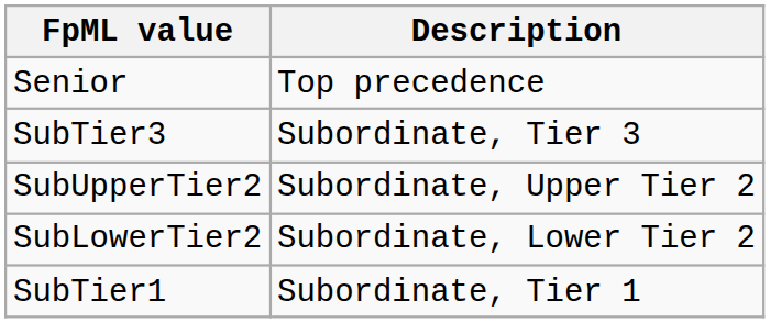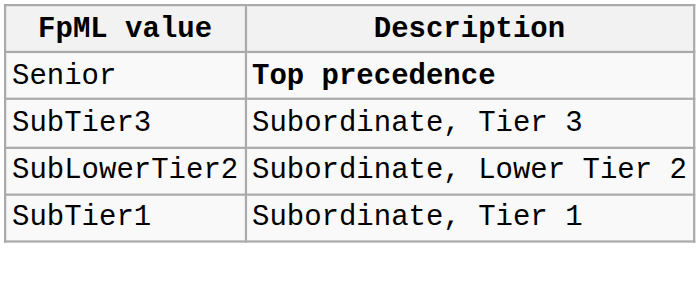 <table class="wikitable">
 <tr>
 <th>FpML value</th>
 <th>Description</th>
 </tr>
 <tr>
 <td>Senior</td>
-<td>Top precedence</td>
+<td><strong>Top precedence</strong></td>
 </tr>
 <tr>
 <td>SubTier3</td>
 <td>Subordinate, Tier 3</td>
-</tr>
-<tr>
-<td>SubUpperTier2</td>
-<td>Subordinate, Upper Tier 2</td>
 </tr>
 <tr>
 <td>SubLowerTier2</td>
 <td>Subordinate, Lower Tier 2</td>
 </tr>
 <tr>
 <td>SubTier1</td>
 <td>Subordinate, Tier 1</td>
 </tr>
 </table>
